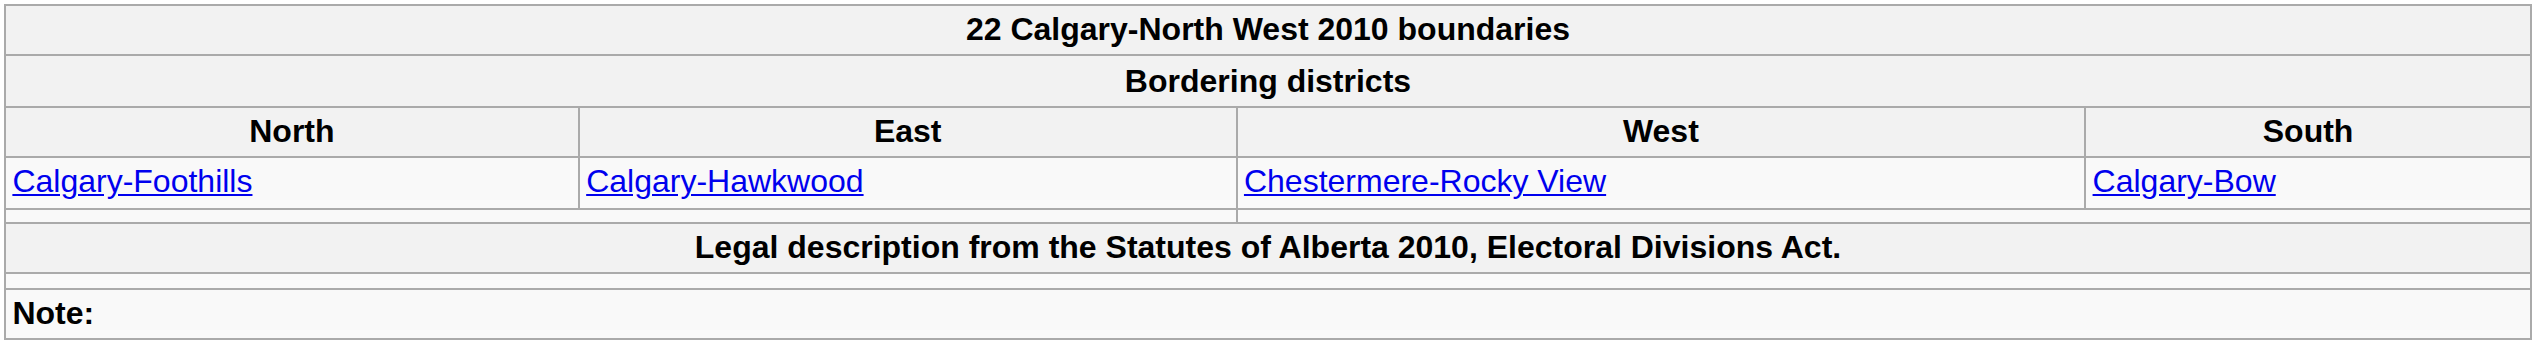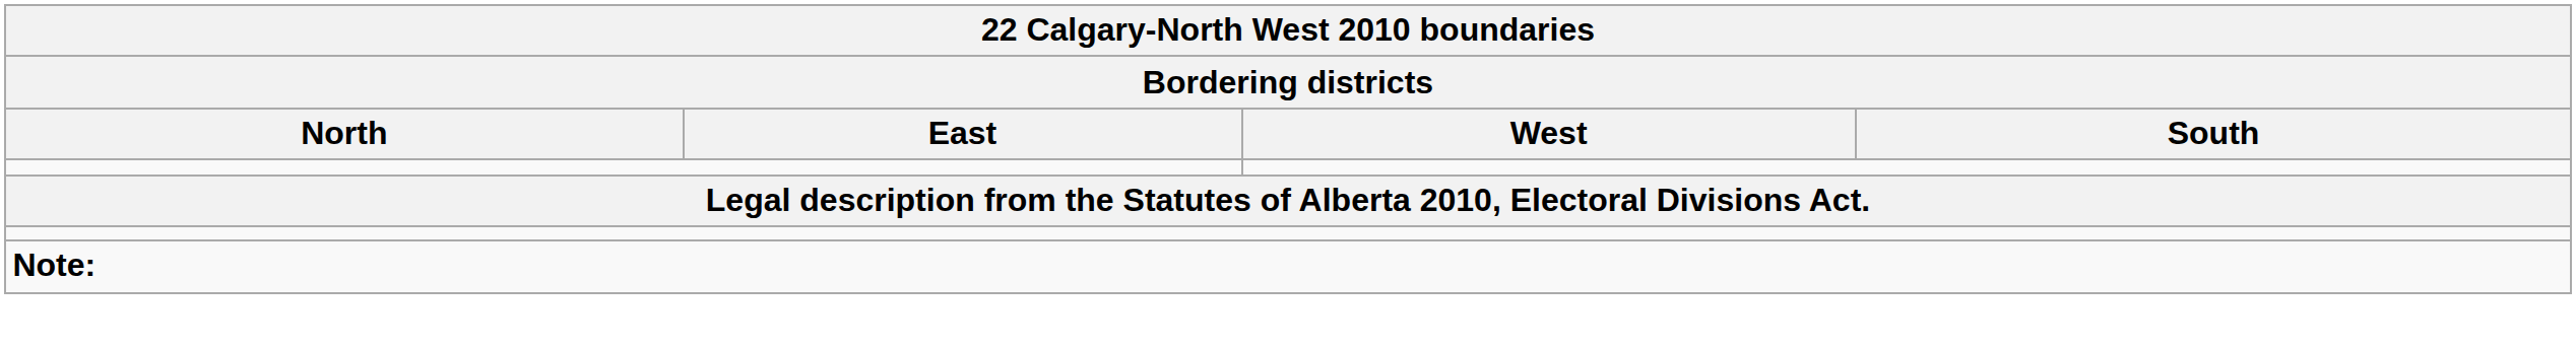 <table class="wikitable collapsible collapsed" style="width:100%;">
 <tr>
 <th colspan=4>22 Calgary-North West 2010 boundaries</th>
 </tr>
 <tr>
 <th colspan=4>Bordering districts</th>
 </tr>
 <tr>
 <th>North</th>
 <th>East</th>
 <th>West</th>
 <th>South</th>
-</tr>
-<tr>
-<td><a href='#'>Calgary-Foothills</a></td>
-<td><a href='#'>Calgary-Hawkwood</a></td>
-<td><a href='#'>Chestermere-Rocky View</a></td>
-<td><a href='#'>Calgary-Bow</a></td>
 </tr>
 <tr>
 <td colspan=2 align=center></td>
 <td colspan=2 align=center></td>
 </tr>
 <tr>
 <th colspan=4>Legal description from the Statutes of Alberta 2010, Electoral Divisions Act.</th>
 </tr>
 <tr>
 <td colspan=4></td>
 </tr>
 <tr>
 <td colspan=4><strong>Note:</strong></td>
 </tr>
 </table>
